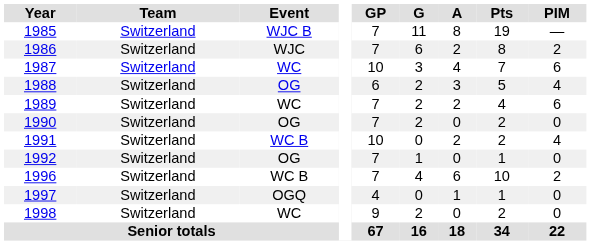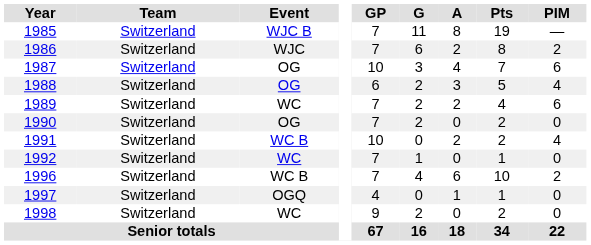 <table border="0" cellpadding="1" cellspacing="0" style="text-align:center; width:40em">
 <tr ALIGN="center" bgcolor="#e0e0e0">
 <th>Year</th>
 <th>Team</th>
 <th>Event</th>
 <th ALIGN="center" rowspan="99" bgcolor="#ffffff"> </th>
 <th>GP</th>
 <th>G</th>
 <th>A</th>
 <th>Pts</th>
 <th>PIM</th>
 </tr>
 <tr>
 <td><a href='#'>1985</a></td>
 <td><a href='#'>Switzerland</a></td>
 <td><a href='#'>WJC B</a></td>
 <td>7</td>
 <td>11</td>
 <td>8</td>
 <td>19</td>
 <td>—</td>
 </tr>
 <tr bgcolor="#f0f0f0">
 <td><a href='#'>1986</a></td>
 <td>Switzerland</td>
 <td>WJC</td>
 <td>7</td>
 <td>6</td>
 <td>2</td>
 <td>8</td>
 <td>2</td>
 </tr>
 <tr>
 <td><a href='#'>1987</a></td>
 <td><a href='#'>Switzerland</a></td>
-<td><a href='#'>WC</a></td>
+<td>OG</td>
 <td>10</td>
 <td>3</td>
 <td>4</td>
 <td>7</td>
 <td>6</td>
 </tr>
 <tr bgcolor="#f0f0f0">
 <td><a href='#'>1988</a></td>
 <td>Switzerland</td>
 <td><a href='#'>OG</a></td>
 <td>6</td>
 <td>2</td>
 <td>3</td>
 <td>5</td>
 <td>4</td>
 </tr>
 <tr>
 <td><a href='#'>1989</a></td>
 <td>Switzerland</td>
 <td>WC</td>
 <td>7</td>
 <td>2</td>
 <td>2</td>
 <td>4</td>
 <td>6</td>
 </tr>
 <tr bgcolor="#f0f0f0">
 <td><a href='#'>1990</a></td>
 <td>Switzerland</td>
 <td>OG</td>
 <td>7</td>
 <td>2</td>
 <td>0</td>
 <td>2</td>
 <td>0</td>
 </tr>
 <tr>
 <td><a href='#'>1991</a></td>
 <td>Switzerland</td>
 <td><a href='#'>WC B</a></td>
 <td>10</td>
 <td>0</td>
 <td>2</td>
 <td>2</td>
 <td>4</td>
 </tr>
 <tr bgcolor="#f0f0f0">
 <td><a href='#'>1992</a></td>
 <td>Switzerland</td>
-<td>OG</td>
+<td><a href='#'>WC</a></td>
 <td>7</td>
 <td>1</td>
 <td>0</td>
 <td>1</td>
 <td>0</td>
 </tr>
 <tr>
 <td><a href='#'>1996</a></td>
 <td>Switzerland</td>
 <td>WC B</td>
 <td>7</td>
 <td>4</td>
 <td>6</td>
 <td>10</td>
 <td>2</td>
 </tr>
 <tr bgcolor="#f0f0f0">
 <td><a href='#'>1997</a></td>
 <td>Switzerland</td>
 <td>OGQ</td>
 <td>4</td>
 <td>0</td>
 <td>1</td>
 <td>1</td>
 <td>0</td>
 </tr>
 <tr>
 <td><a href='#'>1998</a></td>
 <td>Switzerland</td>
 <td>WC</td>
 <td>9</td>
 <td>2</td>
 <td>0</td>
 <td>2</td>
 <td>0</td>
 </tr>
 <tr bgcolor="#e0e0e0">
 <th colspan="3">Senior totals</th>
 <th>67</th>
 <th>16</th>
 <th>18</th>
 <th>34</th>
 <th>22</th>
 </tr>
 </table>
